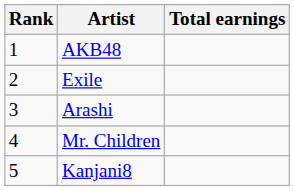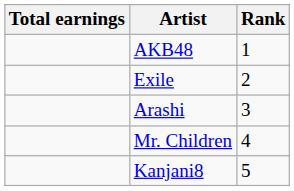 <table class="wikitable" style="margin:auto;">
 <tr>
+<th>Total earnings</th>
+<th>Artist</th>
 <th>Rank</th>
-<th>Artist</th>
-<th>Total earnings</th>
 </tr>
 <tr>
+<td></td>
+<td><a href='#'>AKB48</a></td>
 <td>1</td>
-<td><a href='#'>AKB48</a></td>
-<td></td>
 </tr>
 <tr>
+<td></td>
+<td><a href='#'>Exile</a></td>
 <td>2</td>
-<td><a href='#'>Exile</a></td>
-<td></td>
 </tr>
 <tr>
+<td></td>
+<td><a href='#'>Arashi</a></td>
 <td>3</td>
-<td><a href='#'>Arashi</a></td>
-<td></td>
 </tr>
 <tr>
+<td></td>
+<td><a href='#'>Mr. Children</a></td>
 <td>4</td>
-<td><a href='#'>Mr. Children</a></td>
-<td></td>
 </tr>
 <tr>
+<td></td>
+<td><a href='#'>Kanjani8</a></td>
 <td>5</td>
-<td><a href='#'>Kanjani8</a></td>
-<td></td>
 </tr>
 </table>
